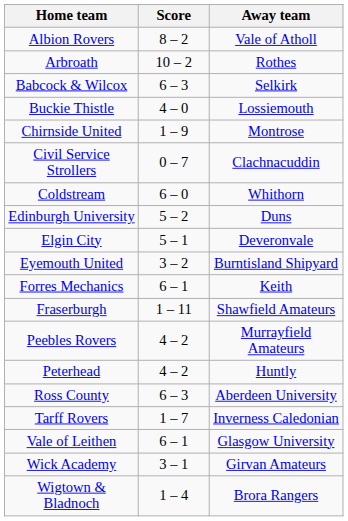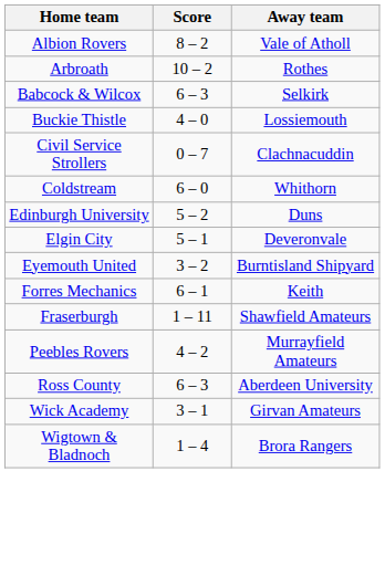 <table class="wikitable" style="text-align: center">
 <tr>
 <th width=140>Home team</th>
 <th width=70>Score</th>
 <th width=140>Away team</th>
 </tr>
 <tr>
 <td><a href='#'>Albion Rovers</a></td>
 <td>8 – 2</td>
 <td><a href='#'>Vale of Atholl</a></td>
 </tr>
 <tr>
 <td><a href='#'>Arbroath</a></td>
 <td>10 – 2</td>
 <td><a href='#'>Rothes</a></td>
 </tr>
 <tr>
 <td><a href='#'>Babcock & Wilcox</a></td>
 <td>6 – 3</td>
 <td><a href='#'>Selkirk</a></td>
 </tr>
 <tr>
 <td><a href='#'>Buckie Thistle</a></td>
 <td>4 – 0</td>
 <td><a href='#'>Lossiemouth</a></td>
-</tr>
-<tr>
-<td><a href='#'>Chirnside United</a></td>
-<td>1 – 9</td>
-<td><a href='#'>Montrose</a></td>
 </tr>
 <tr>
 <td><a href='#'>Civil Service Strollers</a></td>
 <td>0 – 7</td>
 <td><a href='#'>Clachnacuddin</a></td>
 </tr>
 <tr>
 <td><a href='#'>Coldstream</a></td>
 <td>6 – 0</td>
 <td><a href='#'>Whithorn</a></td>
 </tr>
 <tr>
 <td><a href='#'>Edinburgh University</a></td>
 <td>5 – 2</td>
 <td><a href='#'>Duns</a></td>
 </tr>
 <tr>
 <td><a href='#'>Elgin City</a></td>
 <td>5 – 1</td>
 <td><a href='#'>Deveronvale</a></td>
 </tr>
 <tr>
 <td><a href='#'>Eyemouth United</a></td>
 <td>3 – 2</td>
 <td><a href='#'>Burntisland Shipyard</a></td>
 </tr>
 <tr>
 <td><a href='#'>Forres Mechanics</a></td>
 <td>6 – 1</td>
 <td><a href='#'>Keith</a></td>
 </tr>
 <tr>
 <td><a href='#'>Fraserburgh</a></td>
 <td>1 – 11</td>
 <td><a href='#'>Shawfield Amateurs</a></td>
 </tr>
 <tr>
 <td><a href='#'>Peebles Rovers</a></td>
 <td>4 – 2</td>
 <td><a href='#'>Murrayfield Amateurs</a></td>
 </tr>
 <tr>
-<td><a href='#'>Peterhead</a></td>
-<td>4 – 2</td>
-<td><a href='#'>Huntly</a></td>
-</tr>
-<tr>
 <td><a href='#'>Ross County</a></td>
 <td>6 – 3</td>
 <td><a href='#'>Aberdeen University</a></td>
-</tr>
-<tr>
-<td><a href='#'>Tarff Rovers</a></td>
-<td>1 – 7</td>
-<td><a href='#'>Inverness Caledonian</a></td>
-</tr>
-<tr>
-<td><a href='#'>Vale of Leithen</a></td>
-<td>6 – 1</td>
-<td><a href='#'>Glasgow University</a></td>
 </tr>
 <tr>
 <td><a href='#'>Wick Academy</a></td>
 <td>3 – 1</td>
 <td><a href='#'>Girvan Amateurs</a></td>
 </tr>
 <tr>
 <td><a href='#'>Wigtown & Bladnoch</a></td>
 <td>1 – 4</td>
 <td><a href='#'>Brora Rangers</a></td>
 </tr>
 </table>
